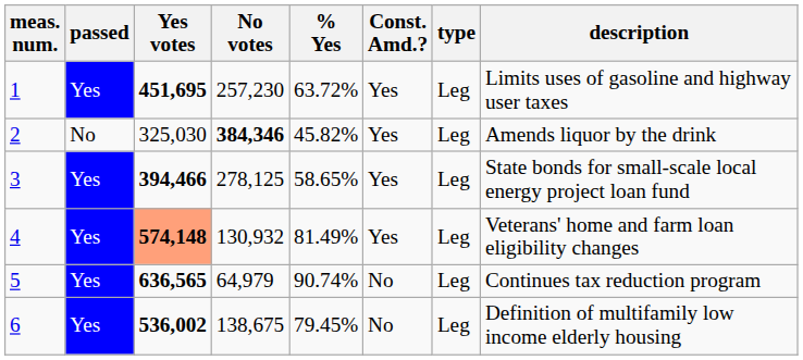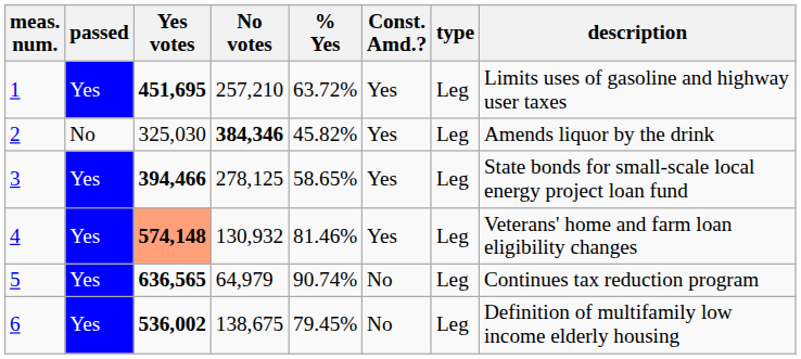 <table class="wikitable sortable">
 <tr>
 <th>meas.<br>num.</th>
 <th>passed</th>
 <th>Yes<br>votes</th>
 <th>No<br>votes</th>
 <th>%<br>Yes</th>
 <th>Const.<br>Amd.?</th>
 <th>type</th>
 <th>description</th>
 </tr>
 <tr>
 <td><a href='#'>1</a></td>
 <td style="background:blue;color:white">Yes</td>
 <td><strong>451,695</strong></td>
-<td>257,230</td>
+<td>257,210</td>
 <td>63.72%</td>
 <td>Yes</td>
 <td>Leg</td>
 <td>Limits uses of gasoline and highway user taxes</td>
 </tr>
 <tr>
 <td><a href='#'>2</a></td>
 <td>No</td>
 <td>325,030</td>
 <td><strong>384,346</strong></td>
 <td>45.82%</td>
 <td>Yes</td>
 <td>Leg</td>
 <td>Amends liquor by the drink</td>
 </tr>
 <tr>
 <td><a href='#'>3</a></td>
 <td style="background:blue;color:white">Yes</td>
 <td><strong>394,466</strong></td>
 <td>278,125</td>
 <td>58.65%</td>
 <td>Yes</td>
 <td>Leg</td>
 <td>State bonds for small-scale local energy project loan fund</td>
 </tr>
 <tr>
 <td><a href='#'>4</a></td>
 <td style="background:blue;color:white">Yes</td>
 <td style="background: lightsalmon;"><strong>574,148</strong></td>
 <td>130,932</td>
-<td>81.49%</td>
+<td>81.46%</td>
 <td>Yes</td>
 <td>Leg</td>
 <td>Veterans' home and farm loan eligibility changes</td>
 </tr>
 <tr>
 <td><a href='#'>5</a></td>
 <td style="background:blue;color:white">Yes</td>
 <td><strong>636,565</strong></td>
 <td>64,979</td>
 <td>90.74%</td>
 <td>No</td>
 <td>Leg</td>
 <td>Continues tax reduction program</td>
 </tr>
 <tr>
 <td><a href='#'>6</a></td>
 <td style="background:blue;color:white">Yes</td>
 <td><strong>536,002</strong></td>
 <td>138,675</td>
 <td>79.45%</td>
 <td>No</td>
 <td>Leg</td>
 <td>Definition of multifamily low income elderly housing</td>
 </tr>
 </table>
